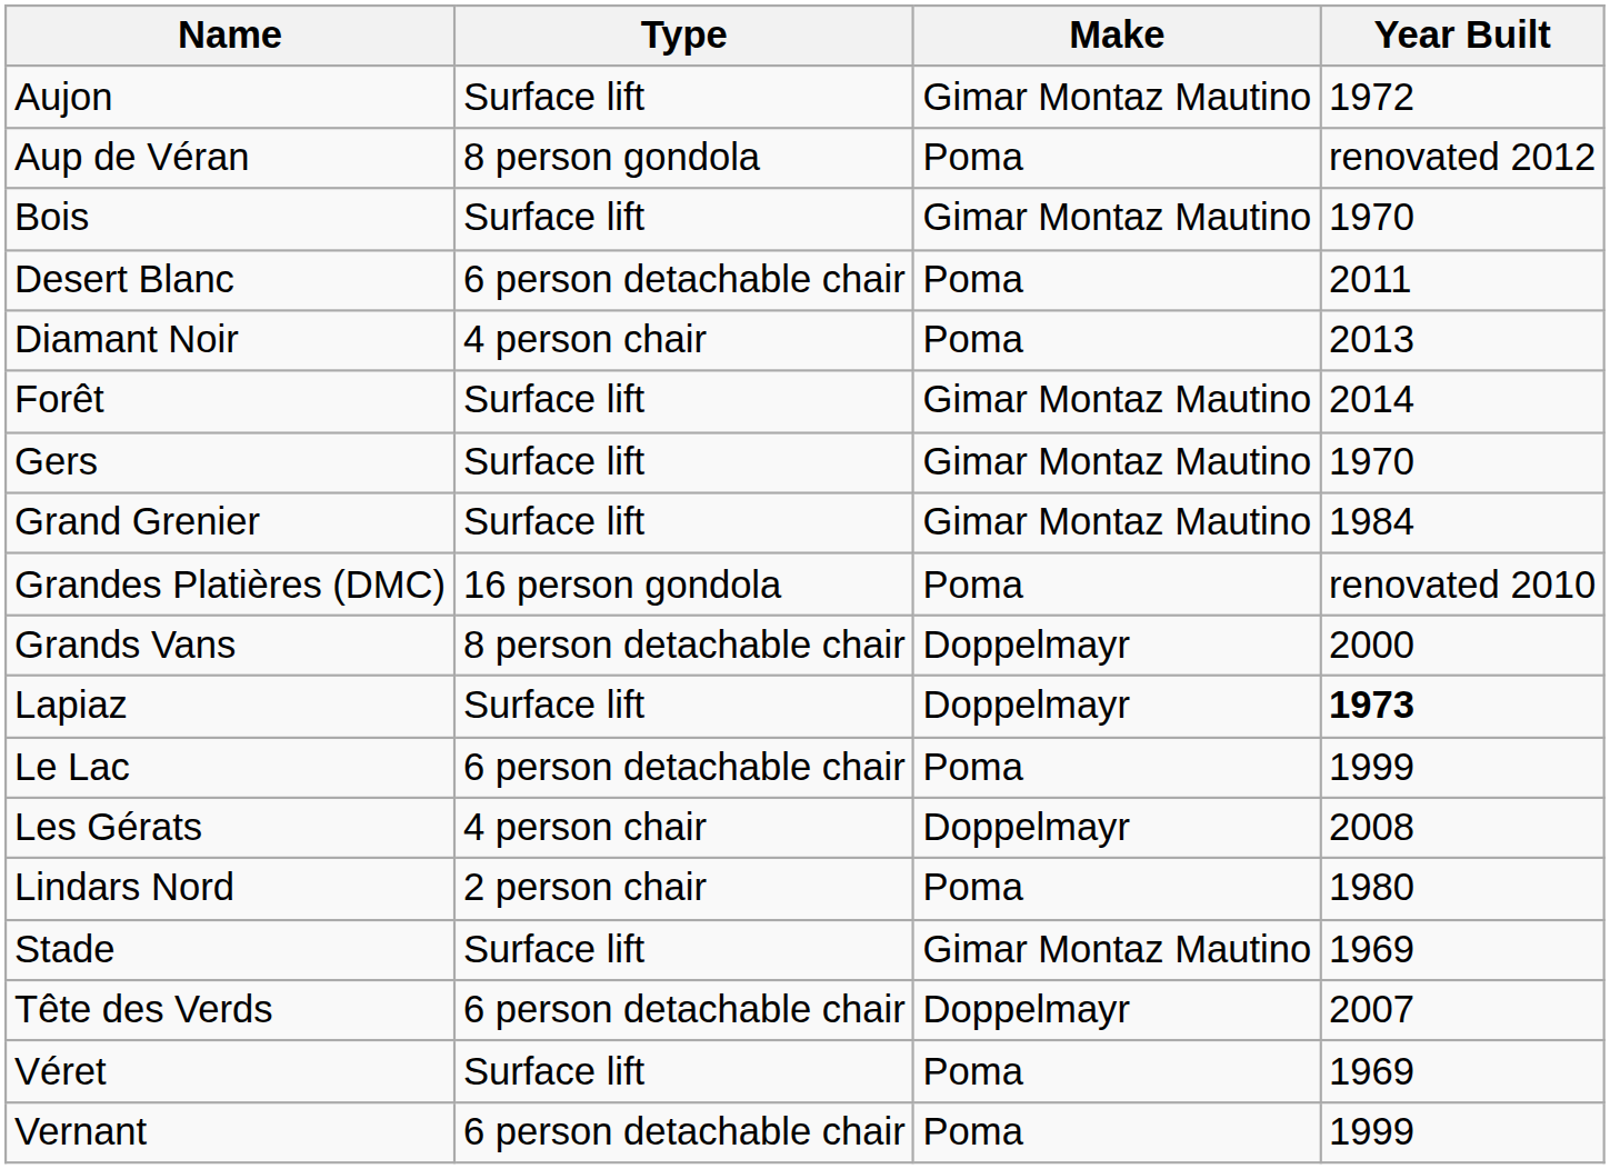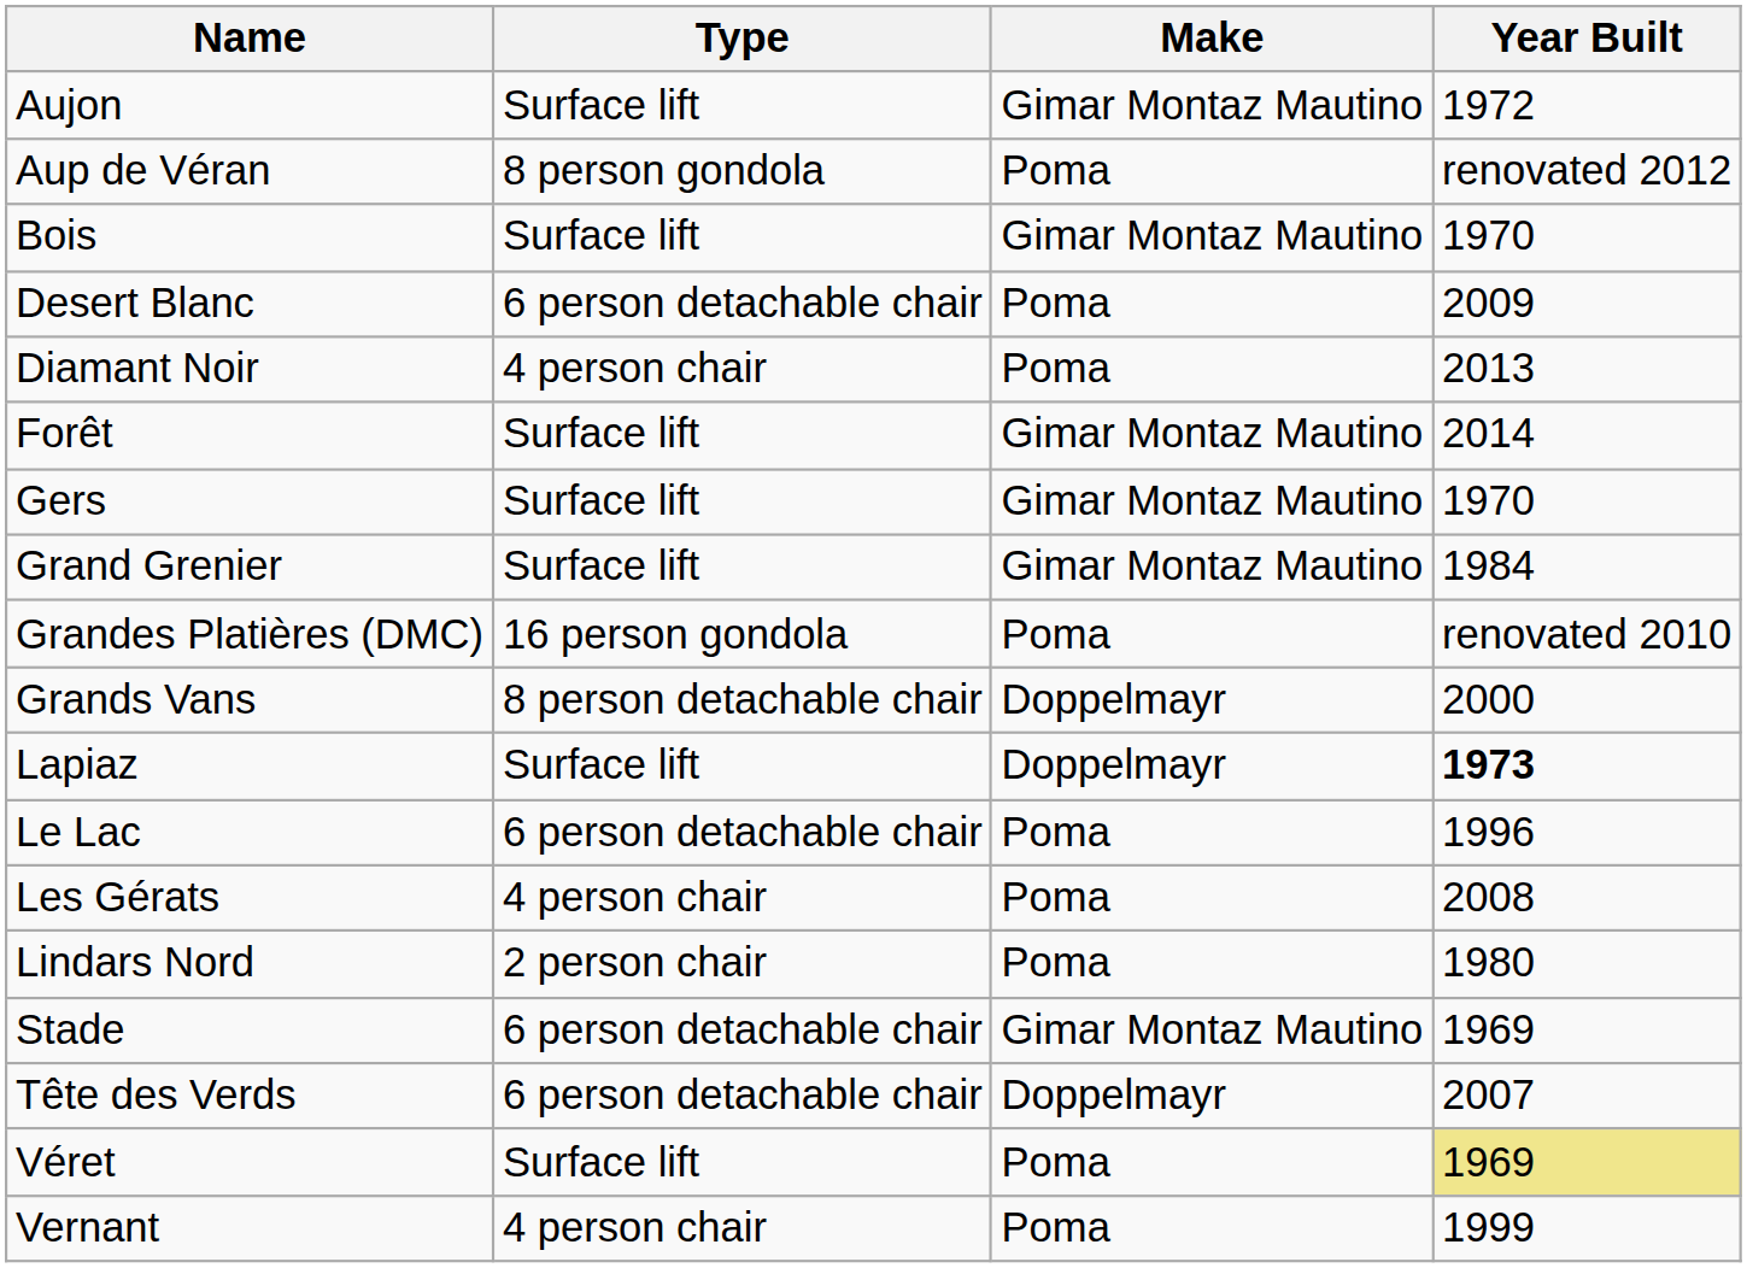 <table class="wikitable" border="1">
 <tr>
 <th><strong>Name</strong></th>
 <th><strong>Type</strong></th>
 <th><strong>Make</strong></th>
 <th><strong>Year Built</strong></th>
 </tr>
 <tr>
 <td>Aujon</td>
 <td>Surface lift</td>
 <td>Gimar  Montaz Mautino</td>
 <td>1972</td>
 </tr>
 <tr>
 <td>Aup de Véran</td>
 <td>8 person gondola</td>
 <td>Poma</td>
 <td>renovated 2012</td>
 </tr>
 <tr>
 <td>Bois</td>
 <td>Surface lift</td>
 <td>Gimar Montaz Mautino</td>
 <td>1970</td>
 </tr>
 <tr>
 <td>Desert Blanc</td>
 <td>6 person detachable chair</td>
 <td>Poma</td>
-<td>2011</td>
+<td>2009</td>
 </tr>
 <tr>
 <td>Diamant Noir</td>
 <td>4 person chair</td>
 <td>Poma</td>
 <td>2013</td>
 </tr>
 <tr>
 <td>Forêt</td>
 <td>Surface lift</td>
 <td>Gimar Montaz Mautino</td>
 <td>2014</td>
 </tr>
 <tr>
 <td>Gers</td>
 <td>Surface lift</td>
 <td>Gimar Montaz Mautino</td>
 <td>1970</td>
 </tr>
 <tr>
 <td>Grand Grenier</td>
 <td>Surface lift</td>
 <td>Gimar Montaz Mautino</td>
 <td>1984</td>
 </tr>
 <tr>
 <td>Grandes Platières (DMC)</td>
 <td>16 person gondola</td>
 <td>Poma</td>
 <td>renovated 2010</td>
 </tr>
 <tr>
 <td>Grands  Vans</td>
 <td>8 person detachable chair</td>
 <td>Doppelmayr</td>
 <td>2000</td>
 </tr>
 <tr>
 <td>Lapiaz</td>
 <td>Surface lift</td>
 <td>Doppelmayr</td>
 <td><strong>1973</strong></td>
 </tr>
 <tr>
 <td>Le Lac</td>
 <td>6 person detachable chair</td>
 <td>Poma</td>
-<td>1999</td>
+<td>1996</td>
 </tr>
 <tr>
 <td>Les  Gérats</td>
 <td>4 person chair</td>
-<td>Doppelmayr</td>
+<td>Poma</td>
 <td>2008</td>
 </tr>
 <tr>
 <td>Lindars  Nord</td>
 <td>2 person chair</td>
 <td>Poma</td>
 <td>1980</td>
 </tr>
 <tr>
 <td>Stade</td>
-<td>Surface lift</td>
+<td>6 person detachable chair</td>
 <td>Gimar Montaz Mautino</td>
 <td>1969</td>
 </tr>
 <tr>
 <td>Tête  des Verds</td>
 <td>6 person detachable chair</td>
 <td>Doppelmayr</td>
 <td>2007</td>
 </tr>
 <tr>
 <td>Véret</td>
 <td>Surface lift</td>
 <td>Poma</td>
-<td>1969</td>
+<td style="background: khaki;">1969</td>
 </tr>
 <tr>
 <td>Vernant</td>
-<td>6 person detachable chair</td>
+<td>4 person chair</td>
 <td>Poma</td>
 <td>1999</td>
 </tr>
 </table>
